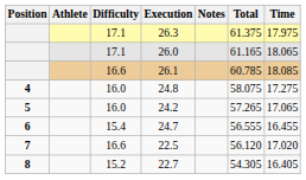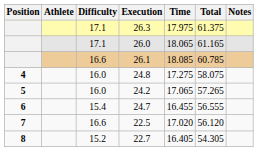 <table class="wikitable sortable" style="text-align:center; font-size:95%">
 <tr>
 <th>Position</th>
 <th>Athlete</th>
 <th>Difficulty</th>
 <th>Execution</th>
+<th>Time</th>
+<th>Total</th>
 <th>Notes</th>
-<th>Total</th>
-<th>Time</th>
 </tr>
 <tr style="background:#fffcaf;">
 <th scope=row style="text-align:center"></th>
 <td align=left></td>
 <td>17.1</td>
 <td>26.3</td>
+<td>17.975</td>
+<td>61.375</td>
 <td></td>
-<td>61.375</td>
-<td>17.975</td>
 </tr>
 <tr style="background:#e5e5e5;">
 <th scope=row style="text-align:center"></th>
 <td align=left></td>
 <td>17.1</td>
 <td>26.0</td>
+<td>18.065</td>
+<td>61.165</td>
 <td></td>
-<td>61.165</td>
-<td>18.065</td>
 </tr>
 <tr style="background:#ec9;">
 <th scope=row style="text-align:center"></th>
 <td align=left></td>
 <td>16.6</td>
 <td>26.1</td>
+<td>18.085</td>
+<td>60.785</td>
 <td></td>
-<td>60.785</td>
-<td>18.085</td>
 </tr>
 <tr>
 <td><strong>4</strong></td>
 <td align=left></td>
 <td>16.0</td>
 <td>24.8</td>
+<td>17.275</td>
+<td>58.075</td>
 <td></td>
-<td>58.075</td>
-<td>17.275</td>
 </tr>
 <tr>
 <td><strong>5</strong></td>
 <td align=left></td>
 <td>16.0</td>
 <td>24.2</td>
+<td>17.065</td>
+<td>57.265</td>
 <td></td>
-<td>57.265</td>
-<td>17.065</td>
 </tr>
 <tr>
 <td><strong>6</strong></td>
 <td align=left></td>
 <td>15.4</td>
 <td>24.7</td>
+<td>16.455</td>
+<td>56.555</td>
 <td></td>
-<td>56.555</td>
-<td>16.455</td>
 </tr>
 <tr>
 <td><strong>7</strong></td>
 <td align=left></td>
 <td>16.6</td>
 <td>22.5</td>
+<td>17.020</td>
+<td>56.120</td>
 <td></td>
-<td>56.120</td>
-<td>17.020</td>
 </tr>
 <tr>
 <td><strong>8</strong></td>
 <td align=left></td>
 <td>15.2</td>
 <td>22.7</td>
+<td>16.405</td>
+<td>54.305</td>
 <td></td>
-<td>54.305</td>
-<td>16.405</td>
 </tr>
 </table>
